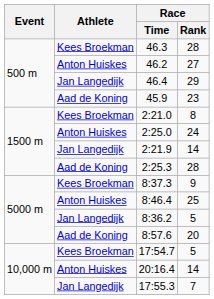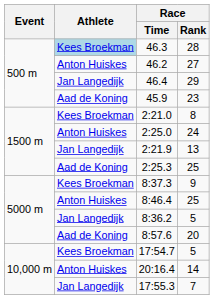 <table class="wikitable" border="1" style="font-size:90%">
 <tr>
 <th rowspan=2>Event</th>
 <th rowspan=2>Athlete</th>
 <th colspan=2>Race</th>
 </tr>
 <tr>
 <th>Time</th>
 <th>Rank</th>
 </tr>
 <tr>
 <td rowspan=4>500 m</td>
-<td><a href='#'>Kees Broekman</a></td>
+<td style="background: lightblue;"><a href='#'>Kees Broekman</a></td>
 <td align=center>46.3</td>
 <td align=center>28</td>
 </tr>
 <tr>
 <td><a href='#'>Anton Huiskes</a></td>
 <td align=center>46.2</td>
 <td align=center>27</td>
 </tr>
 <tr>
 <td><a href='#'>Jan Langedijk</a></td>
 <td align=center>46.4</td>
 <td align=center>29</td>
 </tr>
 <tr>
 <td><a href='#'>Aad de Koning</a></td>
 <td align=center>45.9</td>
 <td align=center>23</td>
 </tr>
 <tr>
 <td rowspan=4>1500 m</td>
 <td><a href='#'>Kees Broekman</a></td>
 <td align=center>2:21.0</td>
 <td align=center>8</td>
 </tr>
 <tr>
 <td><a href='#'>Anton Huiskes</a></td>
 <td align=center>2:25.0</td>
 <td align=center>24</td>
 </tr>
 <tr>
 <td><a href='#'>Jan Langedijk</a></td>
 <td align=center>2:21.9</td>
-<td align=center>14</td>
+<td align=center>13</td>
 </tr>
 <tr>
 <td><a href='#'>Aad de Koning</a></td>
 <td align=center>2:25.3</td>
-<td align=center>28</td>
+<td align=center>25</td>
 </tr>
 <tr>
 <td rowspan=4>5000 m</td>
 <td><a href='#'>Kees Broekman</a></td>
 <td align=center>8:37.3</td>
 <td align=center>9</td>
 </tr>
 <tr>
 <td><a href='#'>Anton Huiskes</a></td>
 <td align=center>8:46.4</td>
 <td align=center>25</td>
 </tr>
 <tr>
 <td><a href='#'>Jan Langedijk</a></td>
 <td align=center>8:36.2</td>
 <td align=center>5</td>
 </tr>
 <tr>
 <td><a href='#'>Aad de Koning</a></td>
 <td align=center>8:57.6</td>
 <td align=center>20</td>
 </tr>
 <tr>
 <td rowspan=3>10,000 m</td>
 <td><a href='#'>Kees Broekman</a></td>
 <td align=center>17:54.7</td>
 <td align=center>5</td>
 </tr>
 <tr>
 <td><a href='#'>Anton Huiskes</a></td>
 <td align=center>20:16.4</td>
 <td align=center>14</td>
 </tr>
 <tr>
 <td><a href='#'>Jan Langedijk</a></td>
 <td align=center>17:55.3</td>
 <td align=center>7</td>
 </tr>
 </table>
